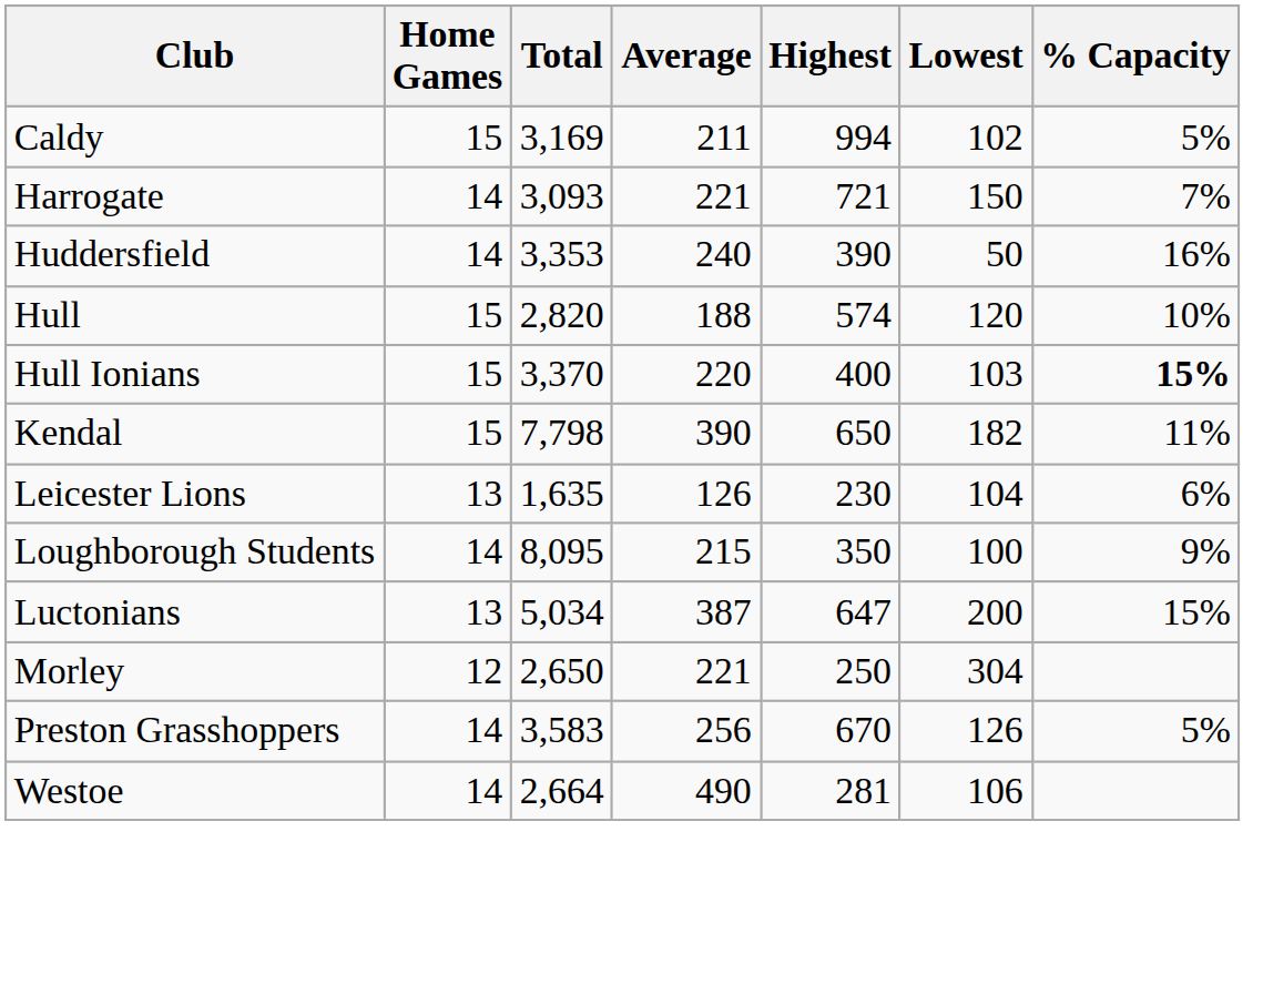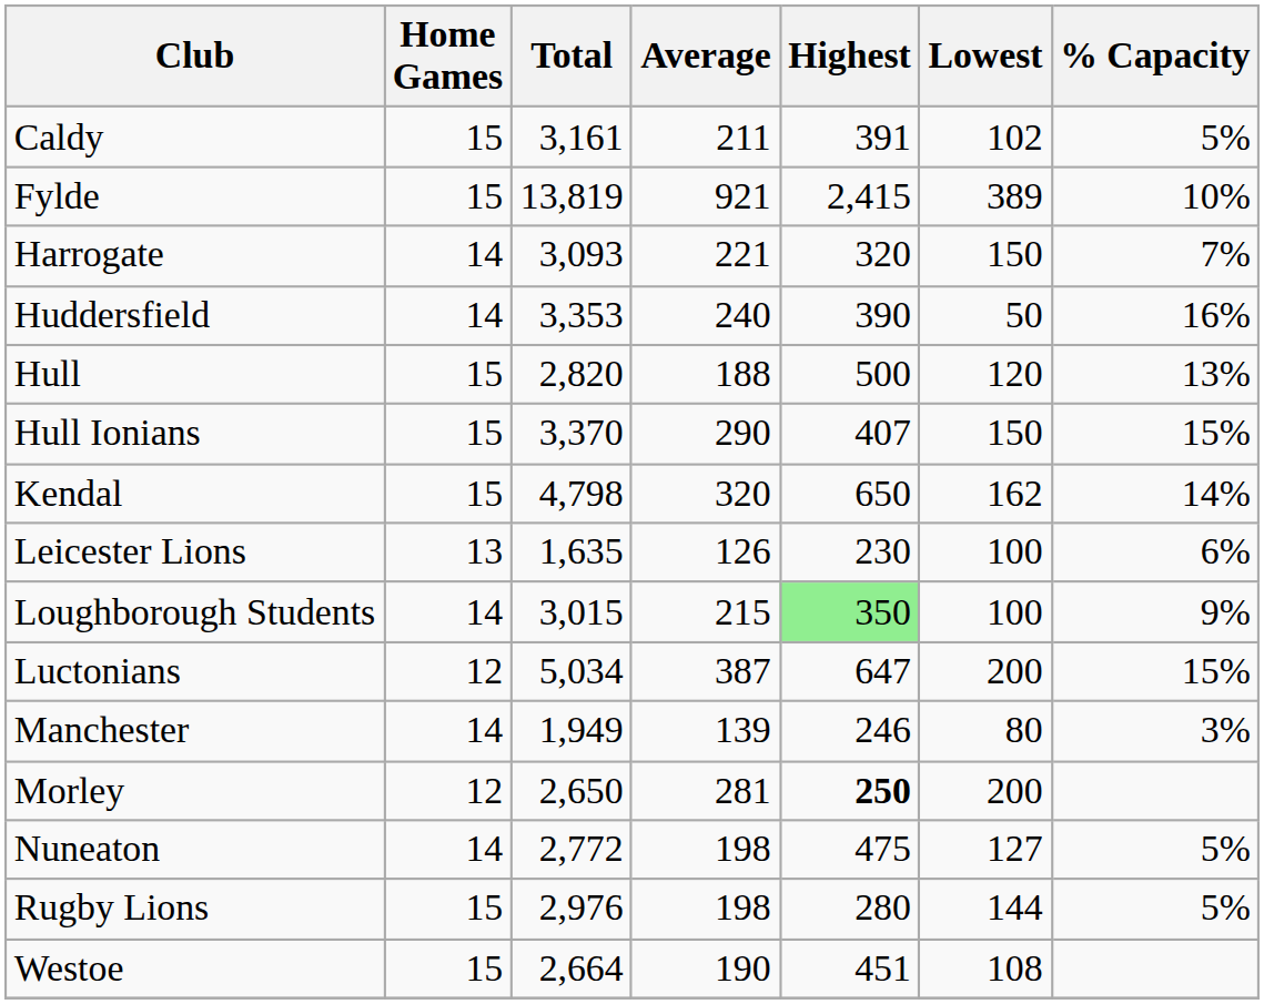 <table class="wikitable sortable" style="text-align:right">
 <tr>
 <th>Club</th>
 <th>Home<br>Games</th>
 <th>Total</th>
 <th>Average</th>
 <th>Highest</th>
 <th>Lowest</th>
 <th>% Capacity</th>
 </tr>
 <tr>
 <td style="text-align:left">Caldy</td>
 <td>15</td>
-<td>3,169</td>
+<td>3,161</td>
 <td>211</td>
-<td>994</td>
+<td>391</td>
 <td>102</td>
 <td>5%</td>
+</tr>
+<tr>
+<td style="text-align:left">Fylde</td>
+<td>15</td>
+<td>13,819</td>
+<td>921</td>
+<td>2,415</td>
+<td>389</td>
+<td>10%</td>
 </tr>
 <tr>
 <td style="text-align:left">Harrogate</td>
 <td>14</td>
 <td>3,093</td>
 <td>221</td>
-<td>721</td>
+<td>320</td>
 <td>150</td>
 <td>7%</td>
 </tr>
 <tr>
 <td style="text-align:left">Huddersfield</td>
 <td>14</td>
 <td>3,353</td>
 <td>240</td>
 <td>390</td>
 <td>50</td>
 <td>16%</td>
 </tr>
 <tr>
 <td style="text-align:left">Hull</td>
 <td>15</td>
 <td>2,820</td>
 <td>188</td>
-<td>574</td>
+<td>500</td>
 <td>120</td>
-<td>10%</td>
+<td>13%</td>
 </tr>
 <tr>
 <td style="text-align:left">Hull Ionians</td>
 <td>15</td>
 <td>3,370</td>
-<td>220</td>
-<td>400</td>
-<td>103</td>
-<td><strong>15%</strong></td>
+<td>290</td>
+<td>407</td>
+<td>150</td>
+<td>15%</td>
 </tr>
 <tr>
 <td style="text-align:left">Kendal</td>
 <td>15</td>
-<td>7,798</td>
-<td>390</td>
+<td>4,798</td>
+<td>320</td>
 <td>650</td>
-<td>182</td>
-<td>11%</td>
+<td>162</td>
+<td>14%</td>
 </tr>
 <tr>
 <td style="text-align:left">Leicester Lions</td>
 <td>13</td>
 <td>1,635</td>
 <td>126</td>
 <td>230</td>
-<td>104</td>
+<td>100</td>
 <td>6%</td>
 </tr>
 <tr>
 <td style="text-align:left">Loughborough Students</td>
 <td>14</td>
-<td>8,095</td>
+<td>3,015</td>
 <td>215</td>
-<td>350</td>
+<td style="background: lightgreen;">350</td>
 <td>100</td>
 <td>9%</td>
 </tr>
 <tr>
 <td style="text-align:left">Luctonians</td>
-<td>13</td>
+<td>12</td>
 <td>5,034</td>
 <td>387</td>
 <td>647</td>
 <td>200</td>
 <td>15%</td>
 </tr>
 <tr>
+<td style="text-align:left">Manchester</td>
+<td>14</td>
+<td>1,949</td>
+<td>139</td>
+<td>246</td>
+<td>80</td>
+<td>3%</td>
+</tr>
+<tr>
 <td style="text-align:left">Morley</td>
 <td>12</td>
 <td>2,650</td>
-<td>221</td>
-<td>250</td>
-<td>304</td>
+<td>281</td>
+<td><strong>250</strong></td>
+<td>200</td>
 <td></td>
 </tr>
 <tr>
-<td style="text-align:left">Preston Grasshoppers</td>
+<td style="text-align:left">Nuneaton</td>
 <td>14</td>
-<td>3,583</td>
-<td>256</td>
-<td>670</td>
-<td>126</td>
+<td>2,772</td>
+<td>198</td>
+<td>475</td>
+<td>127</td>
+<td>5%</td>
+</tr>
+<tr>
+<td style="text-align:left">Rugby Lions</td>
+<td>15</td>
+<td>2,976</td>
+<td>198</td>
+<td>280</td>
+<td>144</td>
 <td>5%</td>
 </tr>
 <tr>
 <td style="text-align:left">Westoe</td>
-<td>14</td>
+<td>15</td>
 <td>2,664</td>
-<td>490</td>
-<td>281</td>
-<td>106</td>
+<td>190</td>
+<td>451</td>
+<td>108</td>
 <td></td>
 </tr>
 <tr>
 </tr>
 </table>
